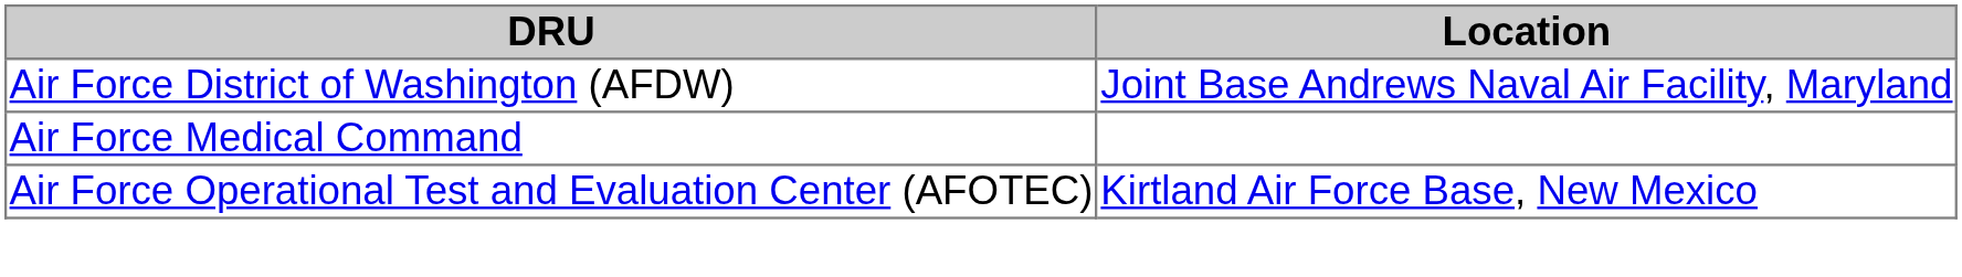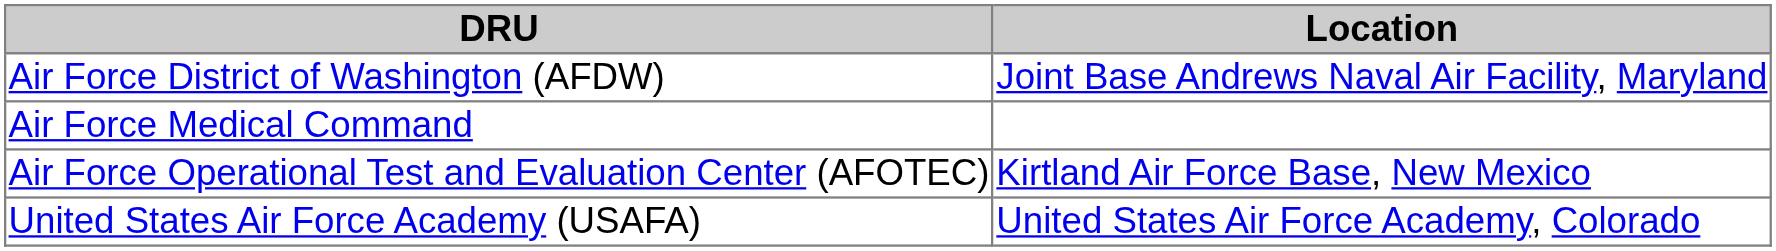 <table border=1 style="border-collapse: collapse;">
 <tr bgcolor=cccccc>
 <th>DRU</th>
 <th>Location</th>
 </tr>
 <tr>
 <td><a href='#'>Air Force District of Washington</a> (AFDW)</td>
 <td><a href='#'>Joint Base Andrews Naval Air Facility</a>, <a href='#'>Maryland</a></td>
 </tr>
 <tr>
 <td><a href='#'>Air Force Medical Command</a></td>
 <td></td>
 </tr>
 <tr>
 <td><a href='#'>Air Force Operational Test and Evaluation Center</a> (AFOTEC)</td>
 <td><a href='#'>Kirtland Air Force Base</a>, <a href='#'>New Mexico</a></td>
 </tr>
+<tr>
+<td><a href='#'>United States Air Force Academy</a> (USAFA)</td>
+<td><a href='#'>United States Air Force Academy</a>, <a href='#'>Colorado</a></td>
+</tr>
 </table>
